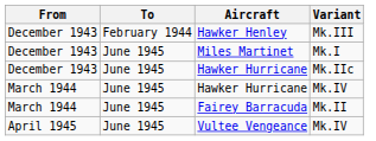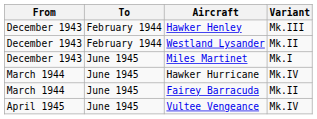 <table class="wikitable">
 <tr>
 <th>From</th>
 <th>To</th>
 <th>Aircraft</th>
 <th>Variant</th>
 </tr>
 <tr>
 <td>December 1943</td>
 <td>February 1944</td>
 <td><a href='#'>Hawker Henley</a></td>
 <td>Mk.III</td>
 </tr>
 <tr>
+<td>December  1943</td>
+<td>February 1944</td>
+<td><a href='#'>Westland Lysander</a></td>
+<td>Mk.II</td>
+</tr>
+<tr>
 <td>December 1943</td>
 <td>June 1945</td>
 <td><a href='#'>Miles Martinet</a></td>
 <td>Mk.I</td>
-</tr>
-<tr>
-<td>December 1943</td>
-<td>June 1945</td>
-<td><a href='#'>Hawker Hurricane</a></td>
-<td>Mk.IIc</td>
 </tr>
 <tr>
 <td>March 1944</td>
 <td>June 1945</td>
 <td>Hawker Hurricane</td>
 <td>Mk.IV</td>
 </tr>
 <tr>
 <td>March 1944</td>
 <td>June 1945</td>
 <td><a href='#'>Fairey Barracuda</a></td>
 <td>Mk.II</td>
 </tr>
 <tr>
 <td>April 1945</td>
 <td>June 1945</td>
 <td><a href='#'>Vultee Vengeance</a></td>
 <td>Mk.IV</td>
 </tr>
 </table>
